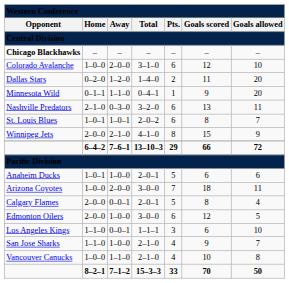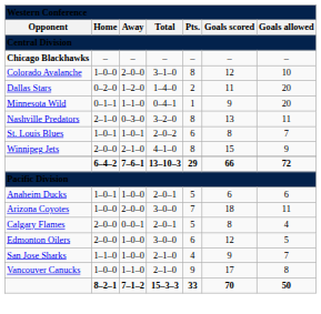 <table class="wikitable" style="font-size: 85%; text-align: center">
 <tr>
 <td colspan="7" style="text-align:left; background:#03224c"><span> <strong>Western Conference</strong> </span></td>
 </tr>
 <tr>
 <th>Opponent</th>
 <th>Home</th>
 <th>Away</th>
 <th>Total</th>
 <th>Pts.</th>
 <th>Goals scored</th>
 <th>Goals allowed</th>
 </tr>
 <tr>
 <td colspan="7" style="text-align:left; background:#03224c"><span> <strong>Central Division</strong> </span></td>
 </tr>
 <tr>
 <td style="text-align:left"><strong>Chicago Blackhawks</strong></td>
 <td>–</td>
 <td>–</td>
 <td>–</td>
 <td>–</td>
 <td>–</td>
 <td>–</td>
 </tr>
 <tr>
 <td style="text-align:left"><a href='#'>Colorado Avalanche</a></td>
 <td>1–0–0</td>
 <td>2–0–0</td>
 <td>3–1–0</td>
-<td>6</td>
+<td>8</td>
 <td>12</td>
 <td>10</td>
 </tr>
 <tr>
 <td style="text-align:left"><a href='#'>Dallas Stars</a></td>
 <td>0–2–0</td>
 <td>1–2–0</td>
 <td>1–4–0</td>
 <td>2</td>
 <td>11</td>
 <td>20</td>
 </tr>
 <tr>
 <td style="text-align:left"><a href='#'>Minnesota Wild</a></td>
 <td>0–1–1</td>
 <td>1–1–0</td>
 <td>0–4–1</td>
 <td>1</td>
 <td>9</td>
 <td>20</td>
 </tr>
 <tr>
 <td style="text-align:left"><a href='#'>Nashville Predators</a></td>
 <td>2–1–0</td>
 <td>0–3–0</td>
 <td>3–2–0</td>
-<td>6</td>
+<td>8</td>
 <td>13</td>
 <td>11</td>
 </tr>
 <tr>
 <td style="text-align:left"><a href='#'>St. Louis Blues</a></td>
 <td>1–0–1</td>
 <td>1–0–1</td>
 <td>2–0–2</td>
 <td>6</td>
 <td>8</td>
 <td>7</td>
 </tr>
 <tr>
 <td style="text-align:left"><a href='#'>Winnipeg Jets</a></td>
 <td>2–0–0</td>
 <td>2–1–0</td>
 <td>4–1–0</td>
 <td>8</td>
 <td>15</td>
 <td>9</td>
 </tr>
 <tr>
 </tr>
 <tr style="font-weight:bold">
 <td></td>
 <td>6–4–2</td>
 <td>7–6–1</td>
 <td>13–10–3</td>
 <td>29</td>
 <td>66</td>
 <td>72</td>
 </tr>
 <tr>
 <td colspan="7" style="text-align:left; background:#03224c"><span> <strong>Pacific Division</strong> </span></td>
 </tr>
 <tr>
 <td style="text-align:left"><a href='#'>Anaheim Ducks</a></td>
 <td>1–0–1</td>
 <td>1–0–0</td>
 <td>2–0–1</td>
 <td>5</td>
 <td>6</td>
 <td>6</td>
 </tr>
 <tr>
 <td style="text-align:left"><a href='#'>Arizona Coyotes</a></td>
 <td>1–0–0</td>
 <td>2–0–0</td>
 <td>3–0–0</td>
 <td>7</td>
 <td>18</td>
 <td>11</td>
 </tr>
 <tr>
 <td style="text-align:left"><a href='#'>Calgary Flames</a></td>
 <td>2–0–0</td>
 <td>0–0–1</td>
 <td>2–0–1</td>
 <td>5</td>
 <td>8</td>
 <td>4</td>
 </tr>
 <tr>
 <td style="text-align:left"><a href='#'>Edmonton Oilers</a></td>
 <td>2–0–0</td>
 <td>1–0–0</td>
 <td>3–0–0</td>
 <td>6</td>
 <td>12</td>
 <td>5</td>
 </tr>
 <tr>
-<td style="text-align:left"><a href='#'>Los Angeles Kings</a></td>
-<td>1–1–0</td>
-<td>0–0–1</td>
-<td>1–1–1</td>
-<td>3</td>
-<td>6</td>
-<td>10</td>
-</tr>
-<tr>
 <td style="text-align:left"><a href='#'>San Jose Sharks</a></td>
 <td>1–1–0</td>
 <td>1–0–0</td>
 <td>2–1–0</td>
 <td>4</td>
 <td>9</td>
 <td>7</td>
 </tr>
 <tr>
 <td style="text-align:left"><a href='#'>Vancouver Canucks</a></td>
 <td>1–0–0</td>
 <td>1–1–0</td>
 <td>2–1–0</td>
-<td>4</td>
-<td>10</td>
+<td>9</td>
+<td>17</td>
 <td>8</td>
 </tr>
 <tr style="font-weight:bold">
 <td></td>
 <td>8–2–1</td>
 <td>7–1–2</td>
 <td>15–3–3</td>
 <td>33</td>
 <td>70</td>
 <td>50</td>
 </tr>
 </table>
